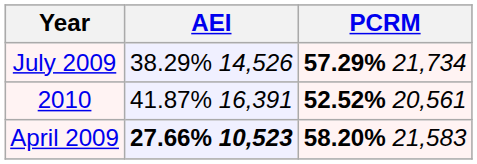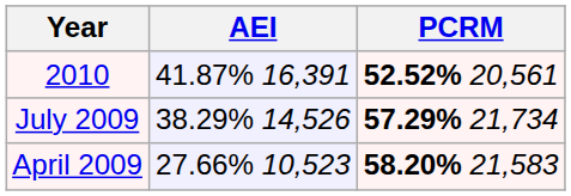 <table class="wikitable"  style="float:right; font-size:100%; margin: 1em 1em 1em 1em;">
 <tr style="background:lightgrey;">
 <th>Year</th>
 <th><a href='#'>AEI</a></th>
 <th><a href='#'>PCRM</a></th>
 </tr>
 <tr>
+<td style="text-align:center; background:#fff3f3;"><a href='#'>2010</a></td>
+<td style="text-align:center; background:#f0f0ff;">41.87% <em>16,391</em></td>
+<td style="text-align:center; background:#fff3f3;"><strong>52.52%</strong> <em>20,561</em></td>
+</tr>
+<tr>
 <td style="text-align:center; background:#fff3f3;"><a href='#'>July 2009</a></td>
 <td style="text-align:center; background:#f0f0ff;">38.29% <em>14,526</em></td>
 <td style="text-align:center; background:#fff3f3;"><strong>57.29%</strong> <em>21,734</em></td>
 </tr>
 <tr>
-<td style="text-align:center; background:#fff3f3;"><a href='#'>2010</a></td>
-<td style="text-align:center; background:#f0f0ff;">41.87% <em>16,391</em></td>
-<td style="text-align:center; background:#fff3f3;"><strong>52.52%</strong> <em>20,561</em></td>
-</tr>
-<tr>
 <td style="text-align:center; background:#fff3f3;"><a href='#'>April 2009</a></td>
-<td style="text-align:center; background:#f0f0ff;"><strong>27.66% <em>10,523</em></strong></td>
+<td style="text-align:center; background:#f0f0ff;">27.66% <em>10,523</em></td>
 <td style="text-align:center; background:#fff3f3;"><strong>58.20%</strong> <em>21,583</em></td>
 </tr>
 </table>
